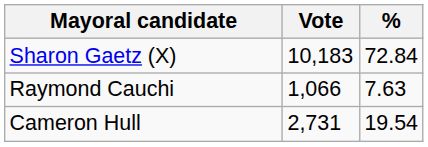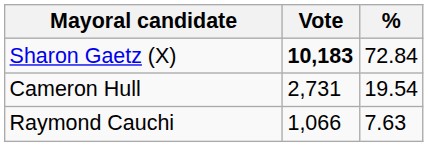 <table class="wikitable">
 <tr>
 <th bgcolor="#DDDDFF" width="200px">Mayoral candidate</th>
 <th bgcolor="#DDDDFF" width="50px">Vote</th>
 <th bgcolor="#DDDDFF" width="30px">%</th>
 </tr>
 <tr>
 <td><a href='#'>Sharon Gaetz</a> (X)</td>
-<td>10,183</td>
+<td><strong>10,183</strong></td>
 <td>72.84</td>
+</tr>
+<tr>
+<td>Cameron Hull</td>
+<td>2,731</td>
+<td>19.54</td>
 </tr>
 <tr>
 <td>Raymond Cauchi</td>
 <td>1,066</td>
 <td>7.63</td>
 </tr>
-<tr>
-<td>Cameron Hull</td>
-<td>2,731</td>
-<td>19.54</td>
-</tr>
 </table>
